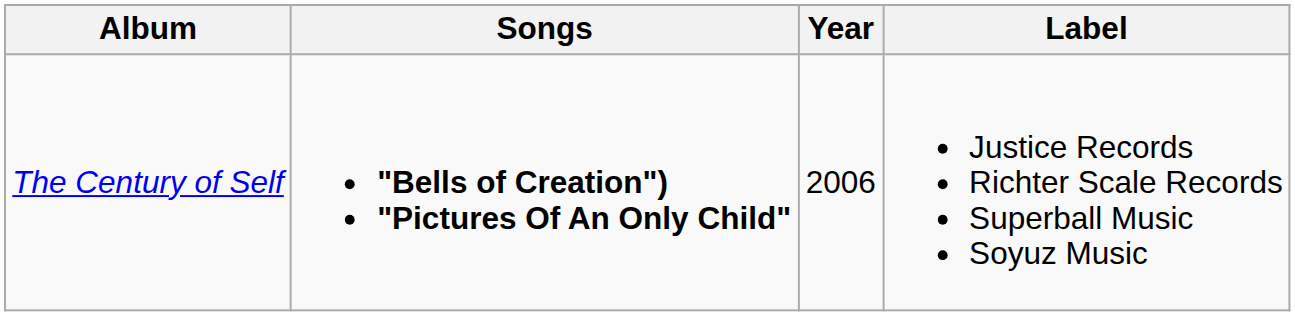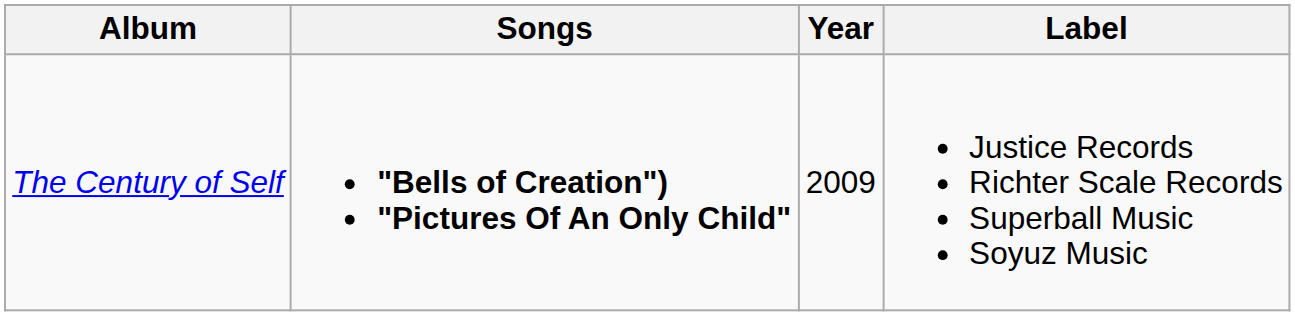 <table class="wikitable">
 <tr>
 <th>Album</th>
 <th>Songs</th>
 <th>Year</th>
 <th>Label</th>
 </tr>
 <tr>
 <td><em><a href='#'>The Century of Self</a></em></td>
 <td><strong><br><ul><li>"Bells of Creation")</li><li>"Pictures Of An Only Child"</li></ul></strong></td>
-<td>2006</td>
+<td>2009</td>
 <td><br><ul><li>Justice Records</li><li>Richter Scale Records</li><li>Superball Music</li><li>Soyuz Music</li></ul></td>
 </tr>
 </table>
